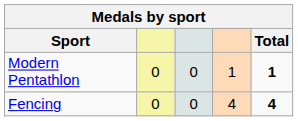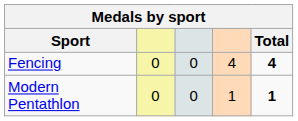 <table class="wikitable" style="font-size:90%; text-align:center;">
 <tr>
 <th colspan="5">Medals by sport</th>
 </tr>
 <tr>
 <th width="120">Sport</th>
 <th scope="col" width="30" style="background:#F7F6A8;"></th>
 <th scope="col" width="30" style="background:#DCE5E5;"></th>
 <th scope="col" width="30" style="background:#FFDAB9;"></th>
 <th width="30">Total</th>
 </tr>
 <tr>
+<td align="left"><a href='#'>Fencing</a></td>
+<td style="background:#F7F6A8;">0</td>
+<td style="background:#DCE5E5;">0</td>
+<td style="background:#FFDAB9;">4</td>
+<td><strong>4</strong></td>
+</tr>
+<tr>
 <td align="left"><a href='#'>Modern Pentathlon</a></td>
 <td style="background:#F7F6A8;">0</td>
 <td style="background:#DCE5E5;">0</td>
 <td style="background:#FFDAB9;">1</td>
 <td><strong>1</strong></td>
 </tr>
-<tr>
-<td align="left"><a href='#'>Fencing</a></td>
-<td style="background:#F7F6A8;">0</td>
-<td style="background:#DCE5E5;">0</td>
-<td style="background:#FFDAB9;">4</td>
-<td><strong>4</strong></td>
-</tr>
 </table>
